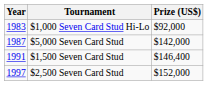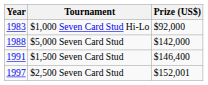 <table class="wikitable">
 <tr>
 <th>Year</th>
 <th>Tournament</th>
 <th>Prize (US$)</th>
 </tr>
 <tr>
 <td><a href='#'>1983</a></td>
 <td>$1,000 <a href='#'>Seven Card Stud</a> Hi-Lo</td>
 <td>$92,000</td>
 </tr>
 <tr>
-<td><a href='#'>1987</a></td>
+<td><a href='#'>1988</a></td>
 <td>$5,000 Seven Card Stud</td>
 <td>$142,000</td>
 </tr>
 <tr>
 <td><a href='#'>1991</a></td>
 <td>$1,500 Seven Card Stud</td>
 <td>$146,400</td>
 </tr>
 <tr>
 <td><a href='#'>1997</a></td>
 <td>$2,500 Seven Card Stud</td>
-<td>$152,000</td>
+<td>$152,001</td>
 </tr>
 </table>
